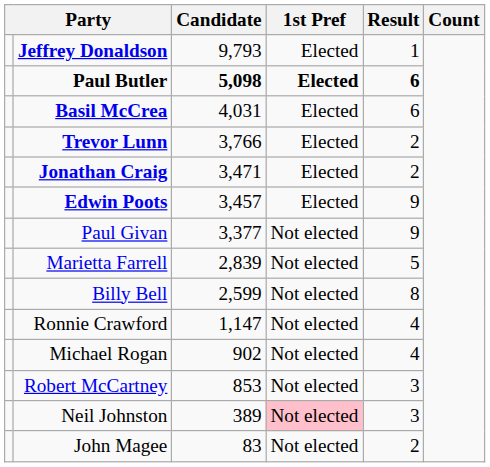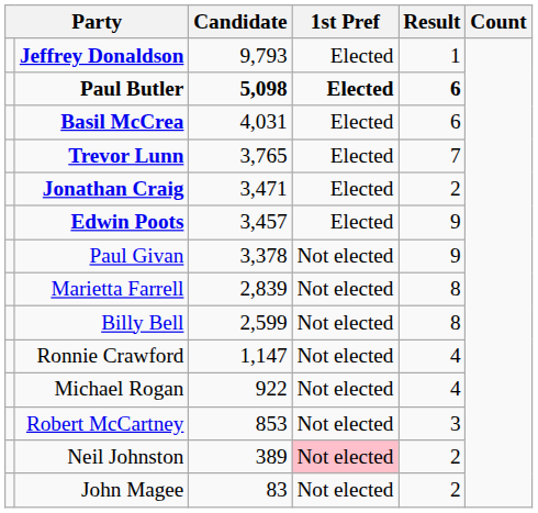 <table class="wikitable">
 <tr>
 <th colspan="2" rowspan="1" align="center" valign="top">Party</th>
 <th valign="top">Candidate</th>
 <th valign="top">1st Pref</th>
 <th valign="top">Result</th>
 <th valign="top">Count</th>
 </tr>
 <tr>
 <td></td>
 <td align="right"><strong><a href='#'>Jeffrey Donaldson</a></strong></td>
 <td align="right">9,793</td>
 <td align="right">Elected</td>
 <td align="right">1</td>
 </tr>
 <tr>
 <td></td>
 <td align="right"><strong>Paul Butler</strong></td>
 <td align="right"><strong>5,098</strong></td>
 <td align="right"><strong>Elected</strong></td>
 <td align="right"><strong>6</strong></td>
 </tr>
 <tr>
 <td></td>
 <td align="right"><strong><a href='#'>Basil McCrea</a></strong></td>
 <td align="right">4,031</td>
 <td align="right">Elected</td>
 <td align="right">6</td>
 </tr>
 <tr>
 <td></td>
 <td align="right"><strong><a href='#'>Trevor Lunn</a></strong></td>
-<td align="right">3,766</td>
+<td align="right">3,765</td>
 <td align="right">Elected</td>
-<td align="right">2</td>
+<td align="right">7</td>
 </tr>
 <tr>
 <td></td>
 <td align="right"><strong><a href='#'>Jonathan Craig</a></strong></td>
 <td align="right">3,471</td>
 <td align="right">Elected</td>
 <td align="right">2</td>
 </tr>
 <tr>
 <td></td>
 <td align="right"><strong><a href='#'>Edwin Poots</a></strong></td>
 <td align="right">3,457</td>
 <td align="right">Elected</td>
 <td align="right">9</td>
 </tr>
 <tr>
 <td></td>
 <td align="right"><a href='#'>Paul Givan</a></td>
-<td align="right">3,377</td>
+<td align="right">3,378</td>
 <td align="right">Not elected</td>
 <td align="right">9</td>
 </tr>
 <tr>
 <td></td>
 <td align="right"><a href='#'>Marietta Farrell</a></td>
 <td align="right">2,839</td>
 <td align="right">Not elected</td>
-<td align="right">5</td>
+<td align="right">8</td>
 </tr>
 <tr>
 <td></td>
 <td align="right"><a href='#'>Billy Bell</a></td>
 <td align="right">2,599</td>
 <td align="right">Not elected</td>
 <td align="right">8</td>
 </tr>
 <tr>
 <td></td>
 <td align="right">Ronnie Crawford</td>
 <td align="right">1,147</td>
 <td align="right">Not elected</td>
 <td align="right">4</td>
 </tr>
 <tr>
 <td></td>
 <td align="right">Michael Rogan</td>
-<td align="right">902</td>
+<td align="right">922</td>
 <td align="right">Not elected</td>
 <td align="right">4</td>
 </tr>
 <tr>
 <td></td>
 <td align="right"><a href='#'>Robert McCartney</a></td>
 <td align="right">853</td>
 <td align="right">Not elected</td>
 <td align="right">3</td>
 </tr>
 <tr>
 <td></td>
 <td align="right">Neil Johnston</td>
 <td align="right">389</td>
 <td align="right" style="background: pink;">Not elected</td>
-<td align="right">3</td>
+<td align="right">2</td>
 </tr>
 <tr>
 <td></td>
 <td align="right">John Magee</td>
 <td align="right">83</td>
 <td align="right">Not elected</td>
 <td align="right">2</td>
 </tr>
 </table>
